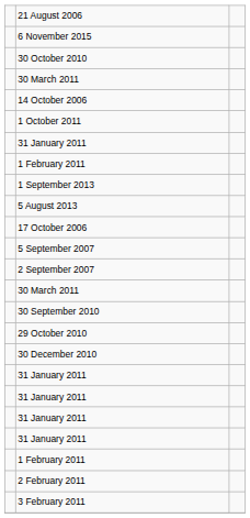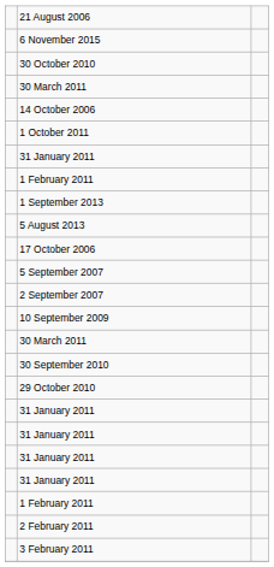 <table class="wikitable" style="font-size: 80%; float: left; width: 26em; margin-right: 1em; height: 700px">
 <tr>
 <td></td>
 <td>21 August 2006</td>
 <td> </td>
 </tr>
 <tr>
 <td></td>
 <td>6 November 2015</td>
 <td></td>
 </tr>
 <tr>
 <td></td>
 <td>30 October 2010</td>
 <td> </td>
 </tr>
 <tr>
 <td></td>
 <td>30 March 2011</td>
 <td> </td>
 </tr>
 <tr>
 <td></td>
 <td>14 October 2006</td>
 <td> </td>
 </tr>
 <tr>
 <td></td>
 <td>1 October 2011</td>
 <td></td>
 </tr>
 <tr>
 <td></td>
 <td>31 January 2011</td>
 <td> </td>
 </tr>
 <tr>
 <td></td>
 <td>1 February 2011</td>
 <td> </td>
 </tr>
 <tr>
 <td></td>
 <td>1 September 2013</td>
 <td></td>
 </tr>
 <tr>
 <td></td>
 <td>5 August 2013</td>
 <td></td>
 </tr>
 <tr>
 <td></td>
 <td>17 October 2006</td>
 <td> </td>
 </tr>
 <tr>
 <td></td>
 <td>5 September 2007</td>
 <td> </td>
 </tr>
 <tr>
 <td></td>
 <td>2 September 2007</td>
 <td></td>
 </tr>
 <tr>
 <td></td>
+<td>10 September 2009</td>
+<td> </td>
+</tr>
+<tr>
+<td></td>
 <td>30 March 2011</td>
 <td></td>
 </tr>
 <tr>
 <td></td>
 <td>30 September 2010</td>
 <td> </td>
 </tr>
 <tr>
 <td></td>
 <td>29 October 2010</td>
-<td> </td>
-</tr>
-<tr>
-<td></td>
-<td>30 December 2010</td>
 <td> </td>
 </tr>
 <tr>
 <td></td>
 <td>31 January 2011</td>
 <td> </td>
 </tr>
 <tr>
 <td></td>
 <td>31 January 2011</td>
 <td> </td>
 </tr>
 <tr>
 <td></td>
 <td>31 January 2011</td>
 <td> </td>
 </tr>
 <tr>
 <td></td>
 <td>31 January 2011</td>
 <td> </td>
 </tr>
 <tr>
 <td></td>
 <td>1 February 2011</td>
 <td> </td>
 </tr>
 <tr>
 <td></td>
 <td>2 February 2011</td>
 <td> </td>
 </tr>
 <tr>
 <td></td>
 <td>3 February 2011</td>
 <td> </td>
 </tr>
 <tr>
 </tr>
 </table>
